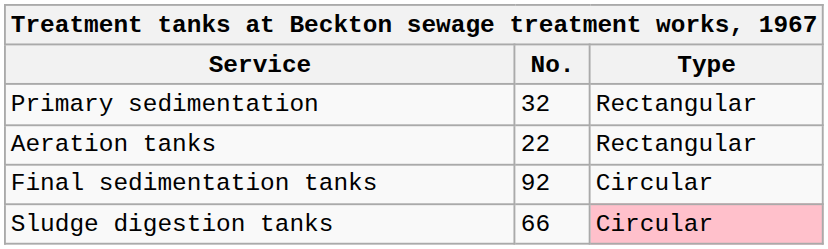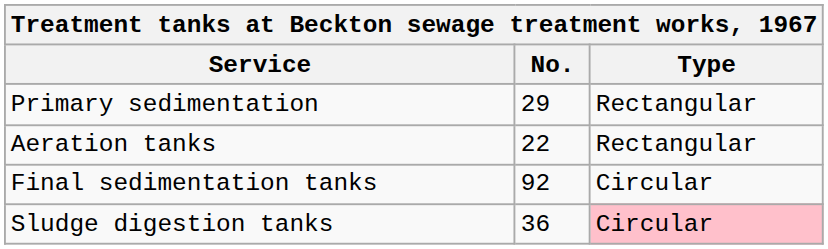 <table class="wikitable">
 <tr>
 <th colspan="3">Treatment tanks at Beckton sewage treatment works, 1967</th>
 </tr>
 <tr>
 <th>Service</th>
 <th>No.</th>
 <th>Type</th>
 </tr>
 <tr>
 <td>Primary sedimentation</td>
-<td>32</td>
+<td>29</td>
 <td>Rectangular</td>
 </tr>
 <tr>
 <td>Aeration tanks</td>
 <td>22</td>
 <td>Rectangular</td>
 </tr>
 <tr>
 <td>Final sedimentation tanks</td>
 <td>92</td>
 <td>Circular</td>
 </tr>
 <tr>
 <td>Sludge digestion tanks</td>
-<td>66</td>
+<td>36</td>
 <td style="background: pink;">Circular</td>
 </tr>
 </table>
